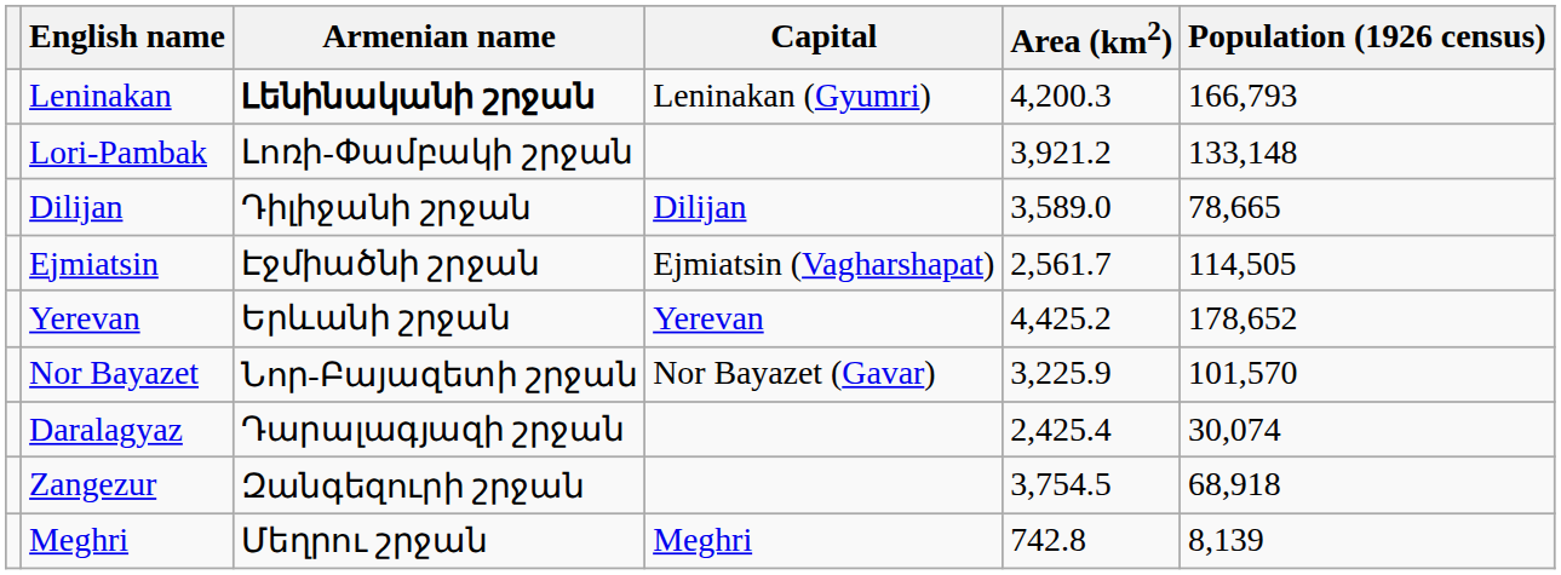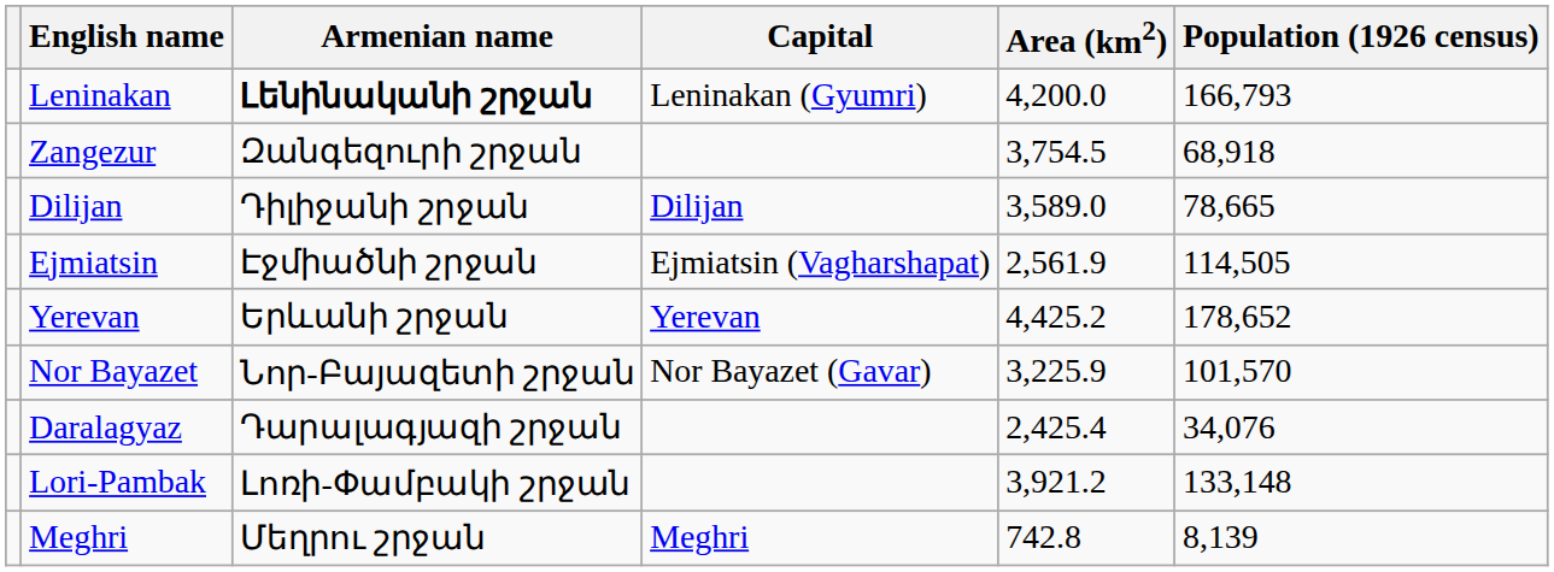 <table class="wikitable sortable">
 <tr>
 <th></th>
 <th>English name</th>
 <th>Armenian name</th>
 <th>Capital</th>
 <th>Area (<strong>km<sup>2</sup></strong>)</th>
 <th>Population (1926 census)</th>
 </tr>
 <tr>
 <td></td>
 <td><a href='#'>Leninakan</a></td>
 <td><strong>Լենինականի շրջան</strong></td>
 <td>Leninakan (<a href='#'>Gyumri</a>)</td>
-<td>4,200.3</td>
+<td>4,200.0</td>
 <td>166,793</td>
 </tr>
 <tr>
 <td></td>
-<td><a href='#'>Lori-Pambak</a></td>
-<td>Լոռի-Փամբակի շրջան</td>
+<td><a href='#'>Zangezur</a></td>
+<td>Զանգեզուրի շրջան</td>
 <td></td>
-<td>3,921.2</td>
-<td>133,148</td>
+<td>3,754.5</td>
+<td>68,918</td>
 </tr>
 <tr>
 <td></td>
 <td><a href='#'>Dilijan</a></td>
 <td>Դիլիջանի շրջան</td>
 <td><a href='#'>Dilijan</a></td>
 <td>3,589.0</td>
 <td>78,665</td>
 </tr>
 <tr>
 <td></td>
 <td><a href='#'>Ejmiatsin</a></td>
 <td>Էջմիածնի շրջան</td>
 <td>Ejmiatsin (<a href='#'>Vagharshapat</a>)</td>
-<td>2,561.7</td>
+<td>2,561.9</td>
 <td>114,505</td>
 </tr>
 <tr>
 <td></td>
 <td><a href='#'>Yerevan</a></td>
 <td>Երևանի շրջան</td>
 <td><a href='#'>Yerevan</a></td>
 <td>4,425.2</td>
 <td>178,652</td>
 </tr>
 <tr>
 <td></td>
 <td><a href='#'>Nor Bayazet</a></td>
 <td>Նոր-Բայազետի շրջան</td>
 <td>Nor Bayazet (<a href='#'>Gavar</a>)</td>
 <td>3,225.9</td>
 <td>101,570</td>
 </tr>
 <tr>
 <td></td>
 <td><a href='#'>Daralagyaz</a></td>
 <td>Դարալագյազի շրջան</td>
 <td></td>
 <td>2,425.4</td>
-<td>30,074</td>
+<td>34,076</td>
 </tr>
 <tr>
 <td></td>
-<td><a href='#'>Zangezur</a></td>
-<td>Զանգեզուրի շրջան</td>
+<td><a href='#'>Lori-Pambak</a></td>
+<td>Լոռի-Փամբակի շրջան</td>
 <td></td>
-<td>3,754.5</td>
-<td>68,918</td>
+<td>3,921.2</td>
+<td>133,148</td>
 </tr>
 <tr>
 <td></td>
 <td><a href='#'>Meghri</a></td>
 <td>Մեղրու շրջան</td>
 <td><a href='#'>Meghri</a></td>
 <td>742.8</td>
 <td>8,139</td>
 </tr>
 </table>
